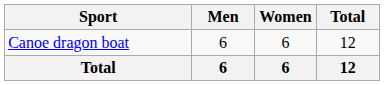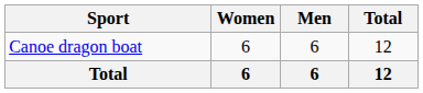 <table class="wikitable sortable" style="text-align:center;">
 <tr>
 <th width=180>Sport</th>
+<th width=55>Women</th>
 <th width=55>Men</th>
-<th width=55>Women</th>
 <th width=55>Total</th>
 </tr>
 <tr>
 <td align=left><a href='#'>Canoe dragon boat</a></td>
 <td>6</td>
 <td>6</td>
 <td>12</td>
 </tr>
 <tr>
 <th>Total</th>
 <th>6</th>
 <th>6</th>
 <th>12</th>
 </tr>
 </table>
